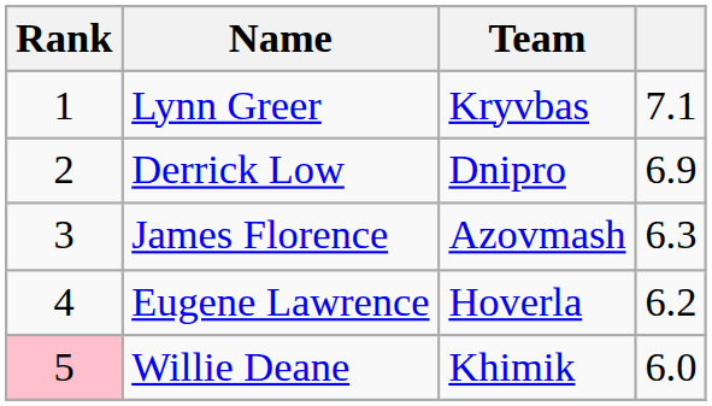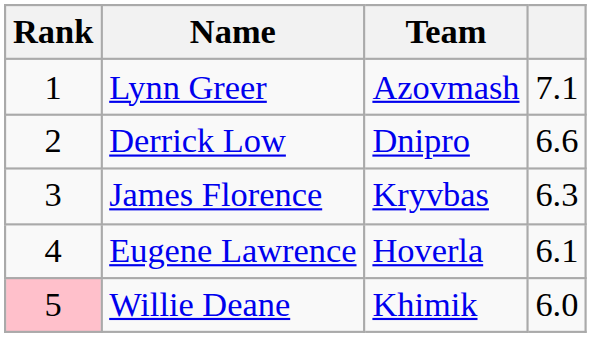 <table class="wikitable sortable" style="text-align:left;">
 <tr>
 <th>Rank</th>
 <th>Name</th>
 <th>Team</th>
 <th></th>
 </tr>
 <tr>
 <td align=center>1</td>
 <td> <a href='#'>Lynn Greer</a></td>
-<td><a href='#'>Kryvbas</a></td>
+<td><a href='#'>Azovmash</a></td>
 <td align=center>7.1</td>
 </tr>
 <tr>
 <td align=center>2</td>
 <td> <a href='#'>Derrick Low</a></td>
 <td><a href='#'>Dnipro</a></td>
-<td align=center>6.9</td>
+<td align=center>6.6</td>
 </tr>
 <tr>
 <td align=center>3</td>
 <td> <a href='#'>James Florence</a></td>
-<td><a href='#'>Azovmash</a></td>
+<td><a href='#'>Kryvbas</a></td>
 <td align=center>6.3</td>
 </tr>
 <tr>
 <td align=center>4</td>
 <td> <a href='#'>Eugene Lawrence</a></td>
 <td><a href='#'>Hoverla</a></td>
-<td align=center>6.2</td>
+<td align=center>6.1</td>
 </tr>
 <tr>
 <td align=center style="background: pink;">5</td>
 <td> <a href='#'>Willie Deane</a></td>
 <td><a href='#'>Khimik</a></td>
 <td align=center>6.0</td>
 </tr>
 </table>
